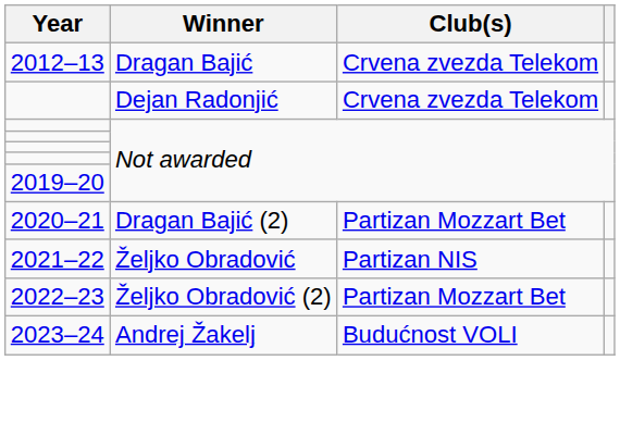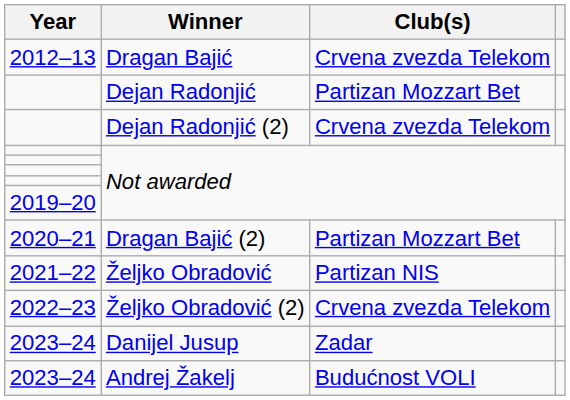 <table class="wikitable">
 <tr>
 <th>Year</th>
 <th>Winner</th>
 <th>Club(s)</th>
 <th></th>
 </tr>
 <tr>
 <td><a href='#'>2012–13</a></td>
 <td> <a href='#'>Dragan Bajić</a></td>
 <td> <a href='#'>Crvena zvezda Telekom</a></td>
 <td></td>
 </tr>
 <tr>
 <td></td>
 <td> <a href='#'>Dejan Radonjić</a></td>
+<td> <a href='#'>Partizan Mozzart Bet</a></td>
+<td align="center"></td>
+</tr>
+<tr>
+<td></td>
+<td> <a href='#'>Dejan Radonjić</a> (2)</td>
 <td> <a href='#'>Crvena zvezda Telekom</a></td>
-<td align="center"></td>
+<td></td>
 </tr>
 <tr>
 <td></td>
 <td colspan=3 rowspan=5><em>Not awarded</em></td>
 </tr>
 <tr>
 <td></td>
 </tr>
 <tr>
 <td></td>
 </tr>
 <tr>
 <td></td>
 </tr>
 <tr>
 <td><a href='#'>2019–20</a></td>
 </tr>
 <tr>
 <td><a href='#'>2020–21</a></td>
 <td> <a href='#'>Dragan Bajić</a> (2)</td>
 <td> <a href='#'>Partizan Mozzart Bet</a></td>
 <td align="center"></td>
 </tr>
 <tr>
 <td><a href='#'>2021–22</a></td>
 <td> <a href='#'>Željko Obradović</a></td>
 <td> <a href='#'>Partizan NIS</a></td>
 <td align="center"></td>
 </tr>
 <tr>
 <td><a href='#'>2022–23</a></td>
 <td> <a href='#'>Željko Obradović</a> (2)</td>
-<td> <a href='#'>Partizan Mozzart Bet</a></td>
+<td> <a href='#'>Crvena zvezda Telekom</a></td>
+<td align="center"></td>
+</tr>
+<tr>
+<td><a href='#'>2023–24</a></td>
+<td> <a href='#'>Danijel Jusup</a></td>
+<td> <a href='#'>Zadar</a></td>
 <td align="center"></td>
 </tr>
 <tr>
 <td><a href='#'>2023–24</a></td>
 <td> <a href='#'>Andrej Žakelj</a></td>
 <td> <a href='#'>Budućnost VOLI</a></td>
 <td align="center"></td>
 </tr>
 </table>
